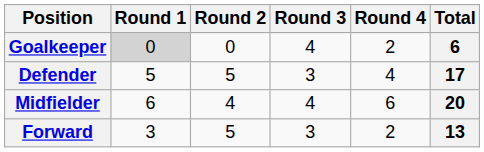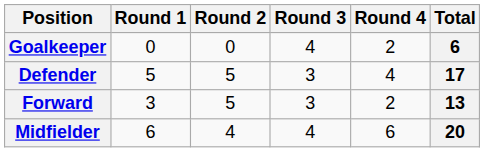 <table class="wikitable sortable" style="text-align:center">
 <tr>
 <th>Position</th>
 <th>Round 1</th>
 <th>Round 2</th>
 <th>Round 3</th>
 <th>Round 4</th>
 <th>Total</th>
 </tr>
 <tr>
 <th><a href='#'>Goalkeeper</a></th>
-<td style="background: lightgrey;">0</td>
+<td>0</td>
 <td>0</td>
 <td>4</td>
 <td>2</td>
 <td style="background:#f2f2f2;text-align:center"><strong>6</strong></td>
 </tr>
 <tr>
 <th><a href='#'>Defender</a></th>
 <td>5</td>
 <td>5</td>
 <td>3</td>
 <td>4</td>
 <td style="background:#f2f2f2;text-align:center"><strong>17</strong></td>
 </tr>
 <tr>
+<th><a href='#'>Forward</a></th>
+<td>3</td>
+<td>5</td>
+<td>3</td>
+<td>2</td>
+<td style="background:#f2f2f2;text-align:center"><strong>13</strong></td>
+</tr>
+<tr>
 <th><a href='#'>Midfielder</a></th>
 <td>6</td>
 <td>4</td>
 <td>4</td>
 <td>6</td>
 <td style="background:#f2f2f2;text-align:center"><strong>20</strong></td>
 </tr>
-<tr>
-<th><a href='#'>Forward</a></th>
-<td>3</td>
-<td>5</td>
-<td>3</td>
-<td>2</td>
-<td style="background:#f2f2f2;text-align:center"><strong>13</strong></td>
-</tr>
 </table>
